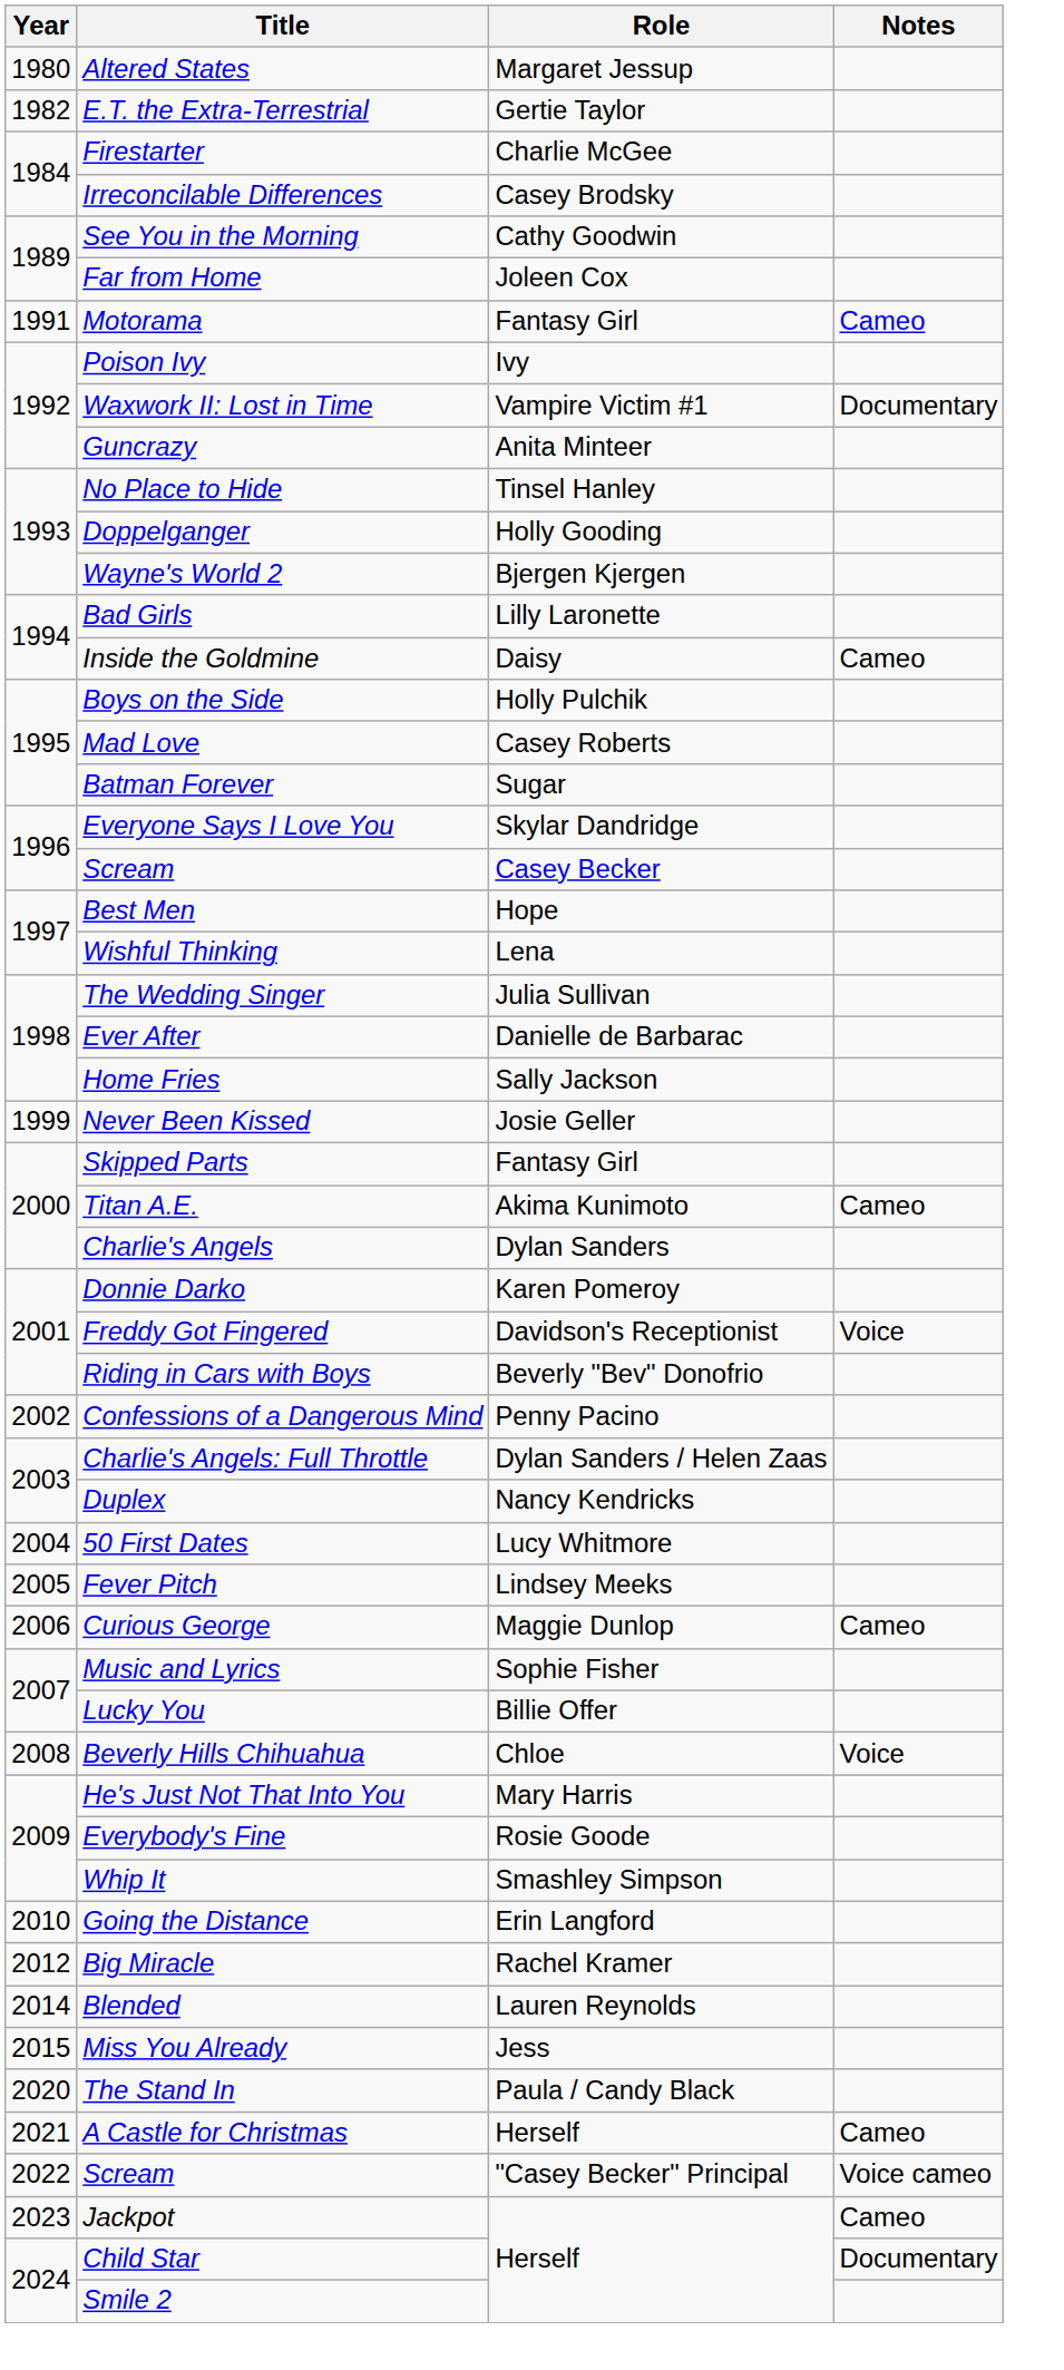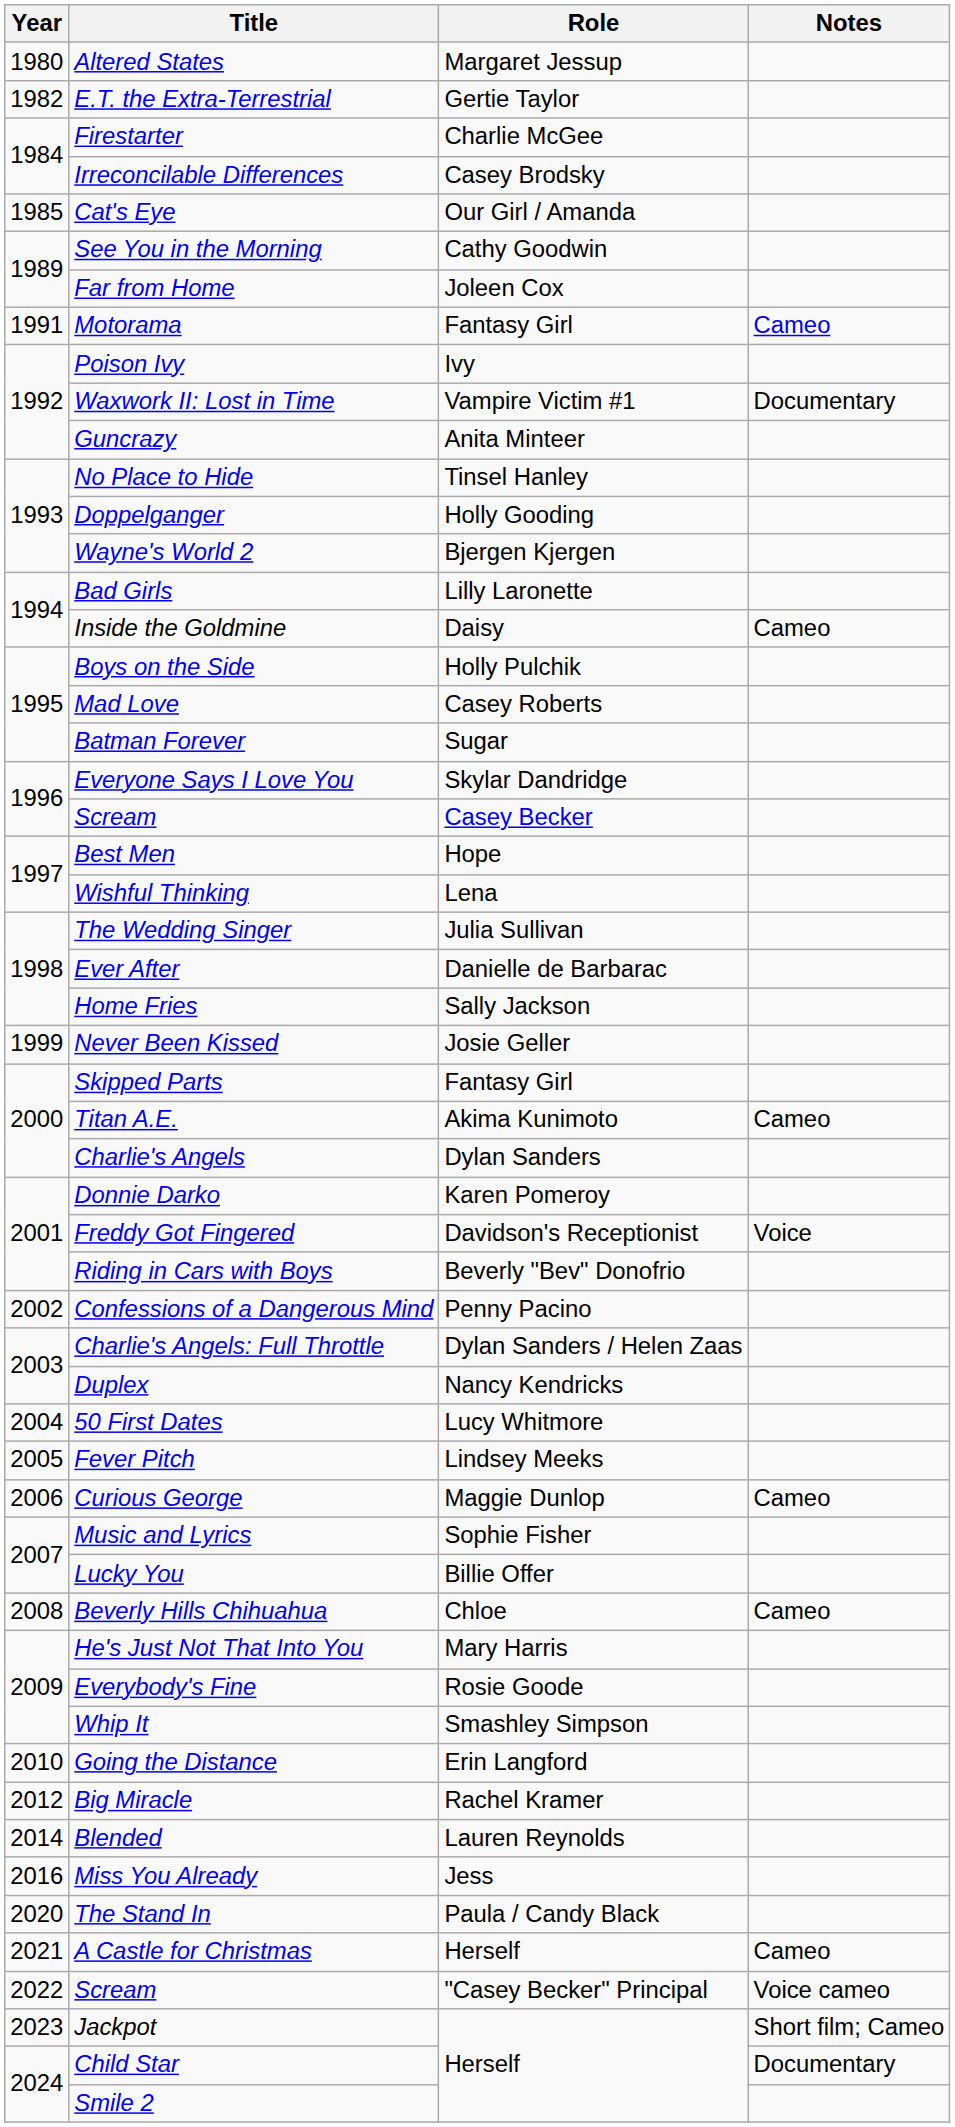 <table class="wikitable sortable">
 <tr>
 <th>Year</th>
 <th>Title</th>
 <th>Role</th>
 <th class="unsortable">Notes</th>
 </tr>
 <tr>
 <td>1980</td>
 <td><em><a href='#'>Altered States</a></em></td>
 <td>Margaret Jessup</td>
 <td></td>
 </tr>
 <tr>
 <td>1982</td>
 <td><em><a href='#'>E.T. the Extra-Terrestrial</a></em></td>
 <td>Gertie Taylor</td>
 <td></td>
 </tr>
 <tr>
 <td rowspan="2">1984</td>
 <td><em><a href='#'>Firestarter</a></em></td>
 <td>Charlie McGee</td>
 <td></td>
 </tr>
 <tr>
 <td><em><a href='#'>Irreconcilable Differences</a></em></td>
 <td>Casey Brodsky</td>
+<td></td>
+</tr>
+<tr>
+<td>1985</td>
+<td><em><a href='#'>Cat's Eye</a></em></td>
+<td>Our Girl / Amanda</td>
 <td></td>
 </tr>
 <tr>
 <td rowspan="2">1989</td>
 <td><em><a href='#'>See You in the Morning</a></em></td>
 <td>Cathy Goodwin</td>
 <td></td>
 </tr>
 <tr>
 <td><em><a href='#'>Far from Home</a></em></td>
 <td>Joleen Cox</td>
 <td></td>
 </tr>
 <tr>
 <td>1991</td>
 <td><em><a href='#'>Motorama</a></em></td>
 <td>Fantasy Girl</td>
 <td><a href='#'>Cameo</a></td>
 </tr>
 <tr>
 <td rowspan="3">1992</td>
 <td><em><a href='#'>Poison Ivy</a></em></td>
 <td>Ivy</td>
 <td></td>
 </tr>
 <tr>
 <td><em><a href='#'>Waxwork II: Lost in Time</a></em></td>
 <td>Vampire Victim #1</td>
 <td>Documentary</td>
 </tr>
 <tr>
 <td><em><a href='#'>Guncrazy</a></em></td>
 <td>Anita Minteer</td>
 <td></td>
 </tr>
 <tr>
 <td rowspan="3">1993</td>
 <td><em><a href='#'>No Place to Hide</a></em></td>
 <td>Tinsel Hanley</td>
 <td></td>
 </tr>
 <tr>
 <td><em><a href='#'>Doppelganger</a></em></td>
 <td>Holly Gooding</td>
 <td></td>
 </tr>
 <tr>
 <td><em><a href='#'>Wayne's World 2</a></em></td>
 <td>Bjergen Kjergen</td>
 <td></td>
 </tr>
 <tr>
 <td rowspan="2">1994</td>
 <td><em><a href='#'>Bad Girls</a></em></td>
 <td>Lilly Laronette</td>
 <td></td>
 </tr>
 <tr>
 <td><em>Inside the Goldmine</em></td>
 <td>Daisy</td>
 <td>Cameo</td>
 </tr>
 <tr>
 <td rowspan="3">1995</td>
 <td><em><a href='#'>Boys on the Side</a></em></td>
 <td>Holly Pulchik</td>
 <td></td>
 </tr>
 <tr>
 <td><em><a href='#'>Mad Love</a></em></td>
 <td>Casey Roberts</td>
 <td></td>
 </tr>
 <tr>
 <td><em><a href='#'>Batman Forever</a></em></td>
 <td>Sugar</td>
 <td></td>
 </tr>
 <tr>
 <td rowspan="2">1996</td>
 <td><em><a href='#'>Everyone Says I Love You</a></em></td>
 <td>Skylar Dandridge</td>
 <td></td>
 </tr>
 <tr>
 <td><em><a href='#'>Scream</a></em></td>
 <td><a href='#'>Casey Becker</a></td>
 <td></td>
 </tr>
 <tr>
 <td rowspan="2">1997</td>
 <td><em><a href='#'>Best Men</a></em></td>
 <td>Hope</td>
 <td></td>
 </tr>
 <tr>
 <td><em><a href='#'>Wishful Thinking</a></em></td>
 <td>Lena</td>
 <td></td>
 </tr>
 <tr>
 <td rowspan="3">1998</td>
 <td><em><a href='#'>The Wedding Singer</a></em></td>
 <td>Julia Sullivan</td>
 <td></td>
 </tr>
 <tr>
 <td><em><a href='#'>Ever After</a></em></td>
 <td>Danielle de Barbarac</td>
 <td></td>
 </tr>
 <tr>
 <td><em><a href='#'>Home Fries</a></em></td>
 <td>Sally Jackson</td>
 <td></td>
 </tr>
 <tr>
 <td>1999</td>
 <td><em><a href='#'>Never Been Kissed</a></em></td>
 <td>Josie Geller</td>
 <td></td>
 </tr>
 <tr>
 <td rowspan="3">2000</td>
 <td><em><a href='#'>Skipped Parts</a></em></td>
 <td>Fantasy Girl</td>
 <td></td>
 </tr>
 <tr>
 <td><em><a href='#'>Titan A.E.</a></em></td>
 <td>Akima Kunimoto</td>
 <td>Cameo</td>
 </tr>
 <tr>
 <td><em><a href='#'>Charlie's Angels</a></em></td>
 <td>Dylan Sanders</td>
 <td></td>
 </tr>
 <tr>
 <td rowspan="3">2001</td>
 <td><em><a href='#'>Donnie Darko</a></em></td>
 <td>Karen Pomeroy</td>
 <td></td>
 </tr>
 <tr>
 <td><em><a href='#'>Freddy Got Fingered</a></em></td>
 <td>Davidson's Receptionist</td>
 <td>Voice</td>
 </tr>
 <tr>
 <td><em><a href='#'>Riding in Cars with Boys</a></em></td>
 <td>Beverly "Bev" Donofrio</td>
 <td></td>
 </tr>
 <tr>
 <td>2002</td>
 <td><em><a href='#'>Confessions of a Dangerous Mind</a></em></td>
 <td>Penny Pacino</td>
 <td></td>
 </tr>
 <tr>
 <td rowspan="2">2003</td>
 <td><em><a href='#'>Charlie's Angels: Full Throttle</a></em></td>
 <td>Dylan Sanders / Helen Zaas</td>
 <td></td>
 </tr>
 <tr>
 <td><em><a href='#'>Duplex</a></em></td>
 <td>Nancy Kendricks</td>
 <td></td>
 </tr>
 <tr>
 <td>2004</td>
 <td><em><a href='#'>50 First Dates</a></em></td>
 <td>Lucy Whitmore</td>
 <td></td>
 </tr>
 <tr>
 <td>2005</td>
 <td><em><a href='#'>Fever Pitch</a></em></td>
 <td>Lindsey Meeks</td>
 <td></td>
 </tr>
 <tr>
 <td>2006</td>
 <td><em><a href='#'>Curious George</a></em></td>
 <td>Maggie Dunlop</td>
 <td>Cameo</td>
 </tr>
 <tr>
 <td rowspan="2">2007</td>
 <td><em><a href='#'>Music and Lyrics</a></em></td>
 <td>Sophie Fisher</td>
 <td></td>
 </tr>
 <tr>
 <td><em><a href='#'>Lucky You</a></em></td>
 <td>Billie Offer</td>
 <td></td>
 </tr>
 <tr>
 <td>2008</td>
 <td><em><a href='#'>Beverly Hills Chihuahua</a></em></td>
 <td>Chloe</td>
-<td>Voice</td>
+<td>Cameo</td>
 </tr>
 <tr>
 <td rowspan="3">2009</td>
 <td><em><a href='#'>He's Just Not That Into You</a></em></td>
 <td>Mary Harris</td>
 <td></td>
 </tr>
 <tr>
 <td><em><a href='#'>Everybody's Fine</a></em></td>
 <td>Rosie Goode</td>
 <td></td>
 </tr>
 <tr>
 <td><em><a href='#'>Whip It</a></em></td>
 <td>Smashley Simpson</td>
 <td></td>
 </tr>
 <tr>
 <td>2010</td>
 <td><em><a href='#'>Going the Distance</a></em></td>
 <td>Erin Langford</td>
 <td></td>
 </tr>
 <tr>
 <td>2012</td>
 <td><em><a href='#'>Big Miracle</a></em></td>
 <td>Rachel Kramer</td>
 <td></td>
 </tr>
 <tr>
 <td>2014</td>
 <td><em><a href='#'>Blended</a></em></td>
 <td>Lauren Reynolds</td>
 <td></td>
 </tr>
 <tr>
-<td>2015</td>
+<td>2016</td>
 <td><em><a href='#'>Miss You Already</a></em></td>
 <td>Jess</td>
 <td></td>
 </tr>
 <tr>
 <td>2020</td>
 <td><em><a href='#'>The Stand In</a></em></td>
 <td>Paula / Candy Black</td>
 <td></td>
 </tr>
 <tr>
 <td>2021</td>
 <td><em><a href='#'>A Castle for Christmas</a></em></td>
 <td>Herself</td>
 <td>Cameo</td>
 </tr>
 <tr>
 <td>2022</td>
 <td><em><a href='#'>Scream</a></em></td>
 <td>"Casey Becker" Principal</td>
 <td>Voice cameo</td>
 </tr>
 <tr>
 <td>2023</td>
 <td><em>Jackpot</em></td>
 <td rowspan="3">Herself</td>
-<td>Cameo</td>
+<td>Short film; Cameo</td>
 </tr>
 <tr>
 <td rowspan="2">2024</td>
 <td><em><a href='#'>Child Star</a></em></td>
 <td>Documentary</td>
 </tr>
 <tr>
 <td><em><a href='#'>Smile 2</a></em></td>
 <td></td>
 </tr>
 </table>
